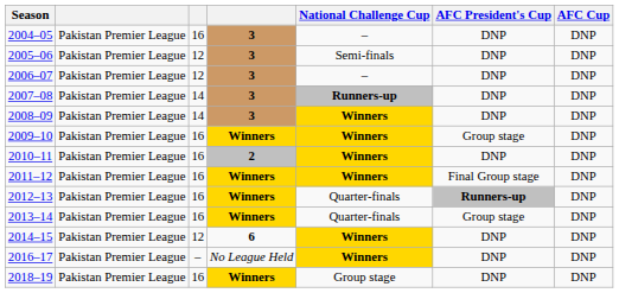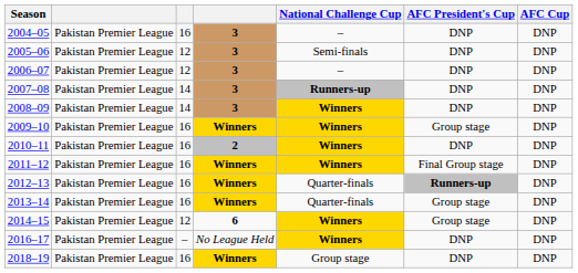 <table class="wikitable" style="text-align:center">
 <tr>
 <th>Season</th>
 <th></th>
 <th></th>
 <th></th>
 <th><a href='#'>National Challenge Cup</a></th>
 <th colspan="1"><a href='#'>AFC President's Cup</a></th>
 <th colspan="1"><a href='#'>AFC Cup</a></th>
 </tr>
 <tr>
 <td align="center"><a href='#'>2004–05</a></td>
 <td align="center">Pakistan Premier League</td>
 <td align="center">16</td>
 <td align="center" bgcolor="#cc9966"><strong>3</strong></td>
 <td align="center">–</td>
 <td align="center">DNP</td>
 <td align="center">DNP</td>
 </tr>
 <tr>
 <td align="center"><a href='#'>2005–06</a></td>
 <td align="center">Pakistan Premier League</td>
 <td align="center">12</td>
 <td align="center" bgcolor="#cc9966"><strong>3</strong></td>
 <td align="center">Semi-finals</td>
 <td align="center">DNP</td>
 <td align="center">DNP</td>
 </tr>
 <tr>
 <td align="center"><a href='#'>2006–07</a></td>
 <td align="center">Pakistan Premier League</td>
 <td align="center">12</td>
 <td align="center" bgcolor="#cc9966"><strong>3</strong></td>
 <td align="center">–</td>
 <td align="center">DNP</td>
 <td align="center">DNP</td>
 </tr>
 <tr>
 <td align="center"><a href='#'>2007–08</a></td>
 <td align="center">Pakistan Premier League</td>
 <td align="center">14</td>
 <td align="center" bgcolor="#cc9966"><strong>3</strong></td>
 <td align="center" bgcolor="Silver"><strong>Runners-up</strong></td>
 <td align="center">DNP</td>
 <td align="center">DNP</td>
 </tr>
 <tr>
 <td align="center"><a href='#'>2008–09</a></td>
 <td align="center">Pakistan Premier League</td>
 <td align="center">14</td>
 <td align="center" bgcolor="#cc9966"><strong>3</strong></td>
 <td align="center" bgcolor="Gold"><strong>Winners</strong></td>
 <td align="center">DNP</td>
 <td align="center">DNP</td>
 </tr>
 <tr>
 <td align="center"><a href='#'>2009–10</a></td>
 <td align="center">Pakistan Premier League</td>
 <td align="center">16</td>
 <td align="center" bgcolor="Gold"><strong>Winners</strong></td>
 <td align="center" bgcolor="Gold"><strong>Winners</strong></td>
 <td align="center">Group stage</td>
 <td align="center">DNP</td>
 </tr>
 <tr>
 <td align="center"><a href='#'>2010–11</a></td>
 <td align="center">Pakistan Premier League</td>
 <td align="center">16</td>
 <td align="center" bgcolor="Silver"><strong>2</strong></td>
 <td align="center" bgcolor="Gold"><strong>Winners</strong></td>
 <td align="center">DNP</td>
 <td align="center">DNP</td>
 </tr>
 <tr>
 <td align="center"><a href='#'>2011–12</a></td>
 <td align="center">Pakistan Premier League</td>
 <td align="center">16</td>
 <td align="center" bgcolor="Gold"><strong>Winners</strong></td>
 <td align="center" bgcolor="Gold"><strong>Winners</strong></td>
 <td align="center">Final Group stage</td>
 <td align="center">DNP</td>
 </tr>
 <tr>
 <td align="center"><a href='#'>2012–13</a></td>
 <td align="center">Pakistan Premier League</td>
 <td align="center">16</td>
 <td align="center" bgcolor="Gold"><strong>Winners</strong></td>
 <td>Quarter-finals</td>
 <td align="center" bgcolor="Silver"><strong>Runners-up</strong></td>
 <td align="center">DNP</td>
 </tr>
 <tr>
 <td align="center"><a href='#'>2013–14</a></td>
 <td align="center">Pakistan Premier League</td>
 <td align="center">16</td>
 <td align="center" bgcolor="Gold"><strong>Winners</strong></td>
 <td>Quarter-finals</td>
 <td align="center">Group stage</td>
 <td align="center">DNP</td>
 </tr>
 <tr>
 <td align="center"><a href='#'>2014–15</a></td>
 <td align="center">Pakistan Premier League</td>
 <td align="center">12</td>
 <td><strong>6</strong></td>
 <td align="center" bgcolor="Gold"><strong>Winners</strong></td>
-<td align="center">DNP</td>
+<td align="center">Group stage</td>
 <td align="center">DNP</td>
 </tr>
 <tr>
 <td align="center"><a href='#'>2016–17</a></td>
 <td align="center">Pakistan Premier League</td>
 <td align="center">–</td>
 <td><em>No League Held</em></td>
 <td align="center" bgcolor="Gold"><strong>Winners</strong></td>
 <td align="center">DNP</td>
 <td align="center">DNP</td>
 </tr>
 <tr>
 <td align="center"><a href='#'>2018–19</a></td>
 <td align="center">Pakistan Premier League</td>
 <td align="center">16</td>
 <td align="center" bgcolor="Gold"><strong>Winners</strong></td>
 <td>Group stage</td>
 <td align="center">DNP</td>
 <td align="center">DNP</td>
 </tr>
 </table>
